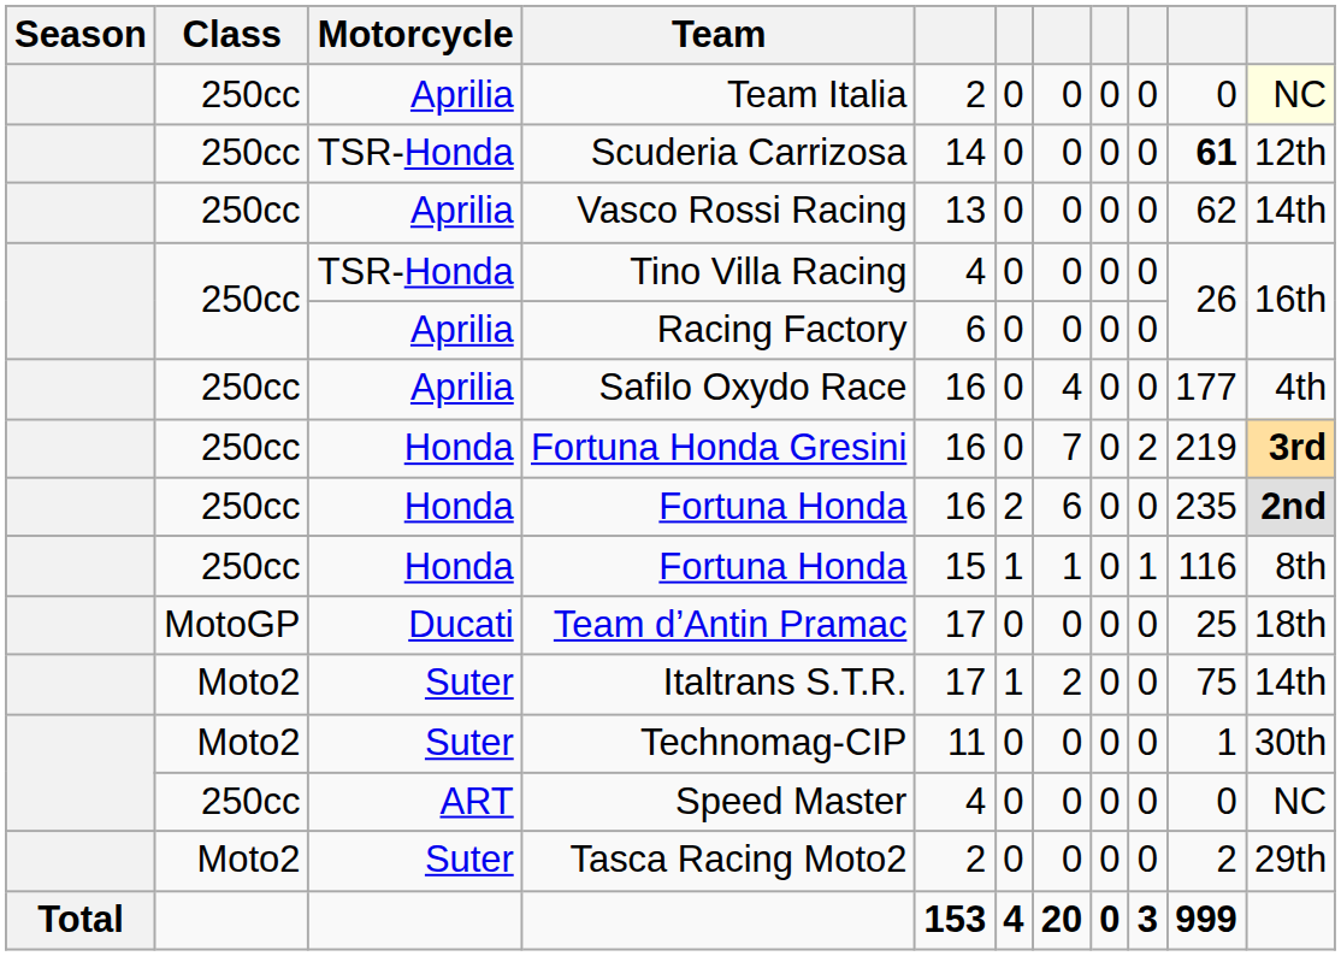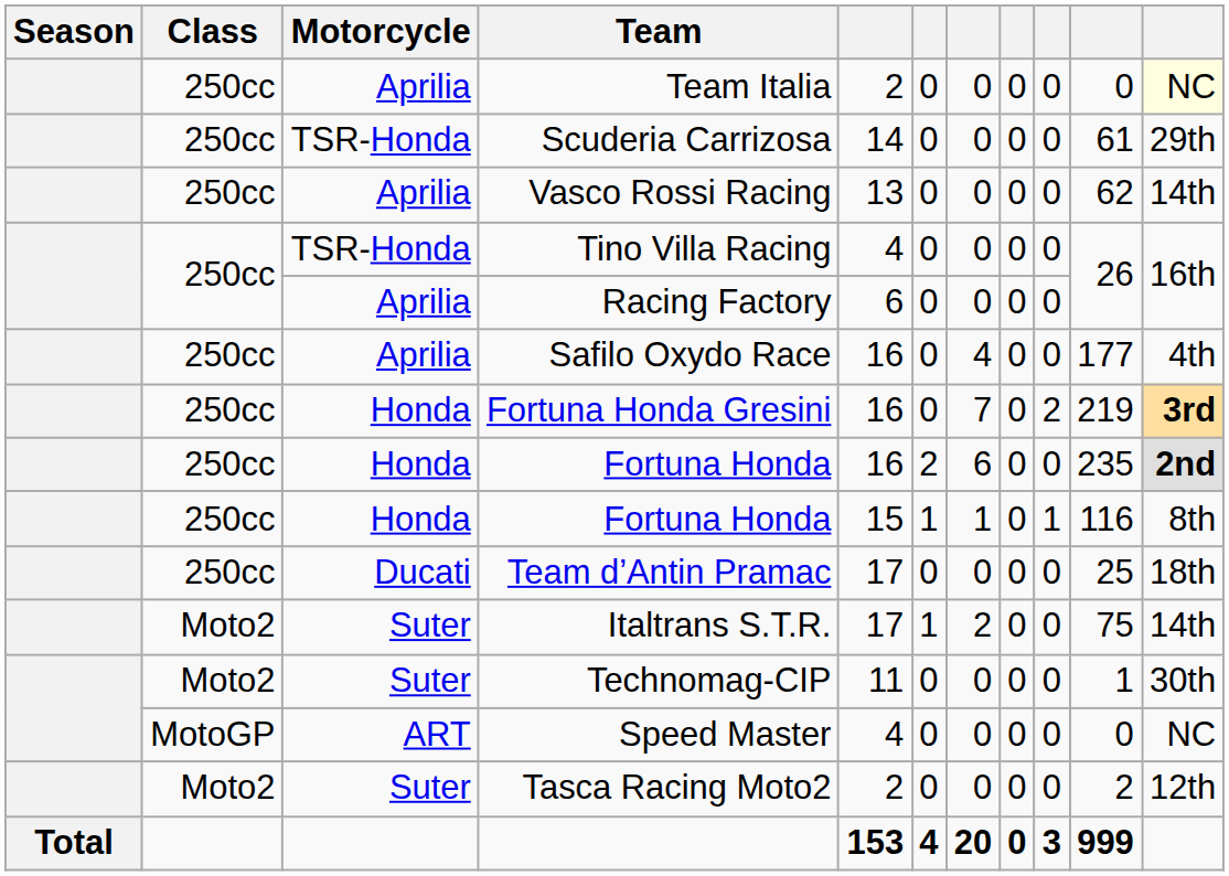 <table class="wikitable">
 <tr>
 <th>Season</th>
 <th>Class</th>
 <th>Motorcycle</th>
 <th>Team</th>
 <th></th>
 <th></th>
 <th></th>
 <th></th>
 <th></th>
 <th></th>
 <th></th>
 </tr>
 <tr align="right">
 <th></th>
 <td>250cc</td>
 <td><a href='#'>Aprilia</a></td>
 <td>Team Italia</td>
 <td>2</td>
 <td>0</td>
 <td>0</td>
 <td>0</td>
 <td>0</td>
 <td>0</td>
 <td style="background: lightyellow;">NC</td>
 </tr>
 <tr align="right">
 <th></th>
 <td>250cc</td>
 <td>TSR-<a href='#'>Honda</a></td>
 <td>Scuderia Carrizosa</td>
 <td>14</td>
 <td>0</td>
 <td>0</td>
 <td>0</td>
 <td>0</td>
-<td><strong>61</strong></td>
-<td>12th</td>
+<td>61</td>
+<td>29th</td>
 </tr>
 <tr align="right">
 <th></th>
 <td>250cc</td>
 <td><a href='#'>Aprilia</a></td>
 <td>Vasco Rossi Racing</td>
 <td>13</td>
 <td>0</td>
 <td>0</td>
 <td>0</td>
 <td>0</td>
 <td>62</td>
 <td>14th</td>
 </tr>
 <tr align="right">
 <th rowspan=2></th>
 <td rowspan=2>250cc</td>
 <td>TSR-<a href='#'>Honda</a></td>
 <td>Tino Villa Racing</td>
 <td>4</td>
 <td>0</td>
 <td>0</td>
 <td>0</td>
 <td>0</td>
 <td rowspan=2>26</td>
 <td rowspan=2>16th</td>
 </tr>
 <tr align="right">
 <td><a href='#'>Aprilia</a></td>
 <td>Racing Factory</td>
 <td>6</td>
 <td>0</td>
 <td>0</td>
 <td>0</td>
 <td>0</td>
 </tr>
 <tr align="right">
 <th></th>
 <td>250cc</td>
 <td><a href='#'>Aprilia</a></td>
 <td>Safilo Oxydo Race</td>
 <td>16</td>
 <td>0</td>
 <td>4</td>
 <td>0</td>
 <td>0</td>
 <td>177</td>
 <td>4th</td>
 </tr>
 <tr align="right">
 <th></th>
 <td>250cc</td>
 <td><a href='#'>Honda</a></td>
 <td><a href='#'>Fortuna Honda Gresini</a></td>
 <td>16</td>
 <td>0</td>
 <td>7</td>
 <td>0</td>
 <td>2</td>
 <td>219</td>
 <td style="background:#FFDF9F;"><strong>3rd</strong></td>
 </tr>
 <tr align="right">
 <th></th>
 <td>250cc</td>
 <td><a href='#'>Honda</a></td>
 <td><a href='#'>Fortuna Honda</a></td>
 <td>16</td>
 <td>2</td>
 <td>6</td>
 <td>0</td>
 <td>0</td>
 <td>235</td>
 <td style="background:#DFDFDF;"><strong>2nd</strong></td>
 </tr>
 <tr align="right">
 <th></th>
 <td>250cc</td>
 <td><a href='#'>Honda</a></td>
 <td><a href='#'>Fortuna Honda</a></td>
 <td>15</td>
 <td>1</td>
 <td>1</td>
 <td>0</td>
 <td>1</td>
 <td>116</td>
 <td>8th</td>
 </tr>
 <tr align="right">
 <th></th>
-<td>MotoGP</td>
+<td>250cc</td>
 <td><a href='#'>Ducati</a></td>
 <td><a href='#'>Team d’Antin Pramac</a></td>
 <td>17</td>
 <td>0</td>
 <td>0</td>
 <td>0</td>
 <td>0</td>
 <td>25</td>
 <td>18th</td>
 </tr>
 <tr align="right">
 <th></th>
 <td>Moto2</td>
 <td><a href='#'>Suter</a></td>
 <td>Italtrans S.T.R.</td>
 <td>17</td>
 <td>1</td>
 <td>2</td>
 <td>0</td>
 <td>0</td>
 <td>75</td>
 <td>14th</td>
 </tr>
 <tr align="right">
 <th rowspan=2></th>
 <td>Moto2</td>
 <td><a href='#'>Suter</a></td>
 <td>Technomag-CIP</td>
 <td>11</td>
 <td>0</td>
 <td>0</td>
 <td>0</td>
 <td>0</td>
 <td>1</td>
 <td>30th</td>
 </tr>
 <tr align="right">
-<td>250cc</td>
+<td>MotoGP</td>
 <td><a href='#'>ART</a></td>
 <td>Speed Master</td>
 <td>4</td>
 <td>0</td>
 <td>0</td>
 <td>0</td>
 <td>0</td>
 <td>0</td>
 <td>NC</td>
 </tr>
 <tr align="right">
 <th></th>
 <td>Moto2</td>
 <td><a href='#'>Suter</a></td>
 <td>Tasca Racing Moto2</td>
 <td>2</td>
 <td>0</td>
 <td>0</td>
 <td>0</td>
 <td>0</td>
 <td>2</td>
-<td>29th</td>
+<td>12th</td>
 </tr>
 <tr align="right">
 <th>Total</th>
 <td></td>
 <td></td>
 <td></td>
 <td><strong>153</strong></td>
 <td><strong>4</strong></td>
 <td><strong>20</strong></td>
 <td><strong>0</strong></td>
 <td><strong>3</strong></td>
 <td><strong>999</strong></td>
 <td></td>
 </tr>
 </table>
